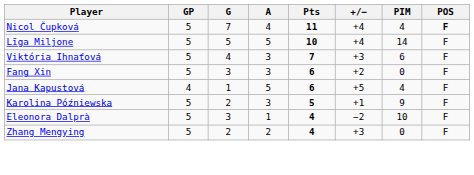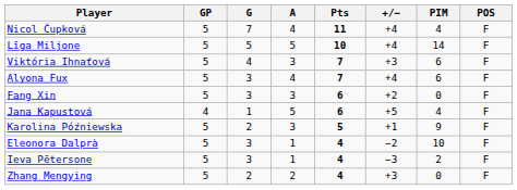 <table class="wikitable sortable" style="text-align:center;">
 <tr>
 <th style="width:225px;">Player</th>
 <th style="width:50px;">GP</th>
 <th style="width:50px;">G</th>
 <th style="width:50px;">A</th>
 <th style="width:60px;">Pts</th>
 <th style="width:60px;">+/−</th>
 <th style="width:50px;">PIM</th>
 <th style="width:60px;">POS</th>
 </tr>
 <tr>
 <td style="text-align:left;"> <a href='#'>Nicol Čupková</a></td>
 <td>5</td>
 <td>7</td>
 <td>4</td>
 <td><strong>11</strong></td>
 <td>+4</td>
 <td>4</td>
-<td><strong>F</strong></td>
+<td>F</td>
 </tr>
 <tr>
 <td style="text-align:left;"> <a href='#'>Līga Miljone</a></td>
 <td>5</td>
 <td>5</td>
 <td>5</td>
 <td><strong>10</strong></td>
 <td>+4</td>
 <td>14</td>
 <td>F</td>
 </tr>
 <tr>
 <td style="text-align:left;"> <a href='#'>Viktória Ihnaťová</a></td>
 <td>5</td>
 <td>4</td>
 <td>3</td>
 <td><strong>7</strong></td>
 <td>+3</td>
+<td>6</td>
+<td>F</td>
+</tr>
+<tr>
+<td style="text-align:left;"> <a href='#'>Alyona Fux</a></td>
+<td>5</td>
+<td>3</td>
+<td>4</td>
+<td><strong>7</strong></td>
+<td>+4</td>
 <td>6</td>
 <td>F</td>
 </tr>
 <tr>
 <td style="text-align:left;"> <a href='#'>Fang Xin</a></td>
 <td>5</td>
 <td>3</td>
 <td>3</td>
 <td><strong>6</strong></td>
 <td>+2</td>
 <td>0</td>
 <td>F</td>
 </tr>
 <tr>
 <td style="text-align:left;"> <a href='#'>Jana Kapustová</a></td>
 <td>4</td>
 <td>1</td>
 <td>5</td>
 <td><strong>6</strong></td>
 <td>+5</td>
 <td>4</td>
 <td>F</td>
 </tr>
 <tr>
 <td style="text-align:left;"> <a href='#'>Karolina Późniewska</a></td>
 <td>5</td>
 <td>2</td>
 <td>3</td>
 <td><strong>5</strong></td>
 <td>+1</td>
 <td>9</td>
 <td>F</td>
 </tr>
 <tr>
 <td style="text-align:left;"> <a href='#'>Eleonora Dalprà</a></td>
 <td>5</td>
 <td>3</td>
 <td>1</td>
 <td><strong>4</strong></td>
 <td>−2</td>
 <td>10</td>
 <td>F</td>
 </tr>
 <tr>
+<td style="text-align:left;"> <a href='#'>Ieva Pētersone</a></td>
+<td>5</td>
+<td>3</td>
+<td>1</td>
+<td><strong>4</strong></td>
+<td>−3</td>
+<td>2</td>
+<td>F</td>
+</tr>
+<tr>
 <td style="text-align:left;"> <a href='#'>Zhang Mengying</a></td>
 <td>5</td>
 <td>2</td>
 <td>2</td>
 <td><strong>4</strong></td>
 <td>+3</td>
 <td>0</td>
 <td>F</td>
 </tr>
 </table>
